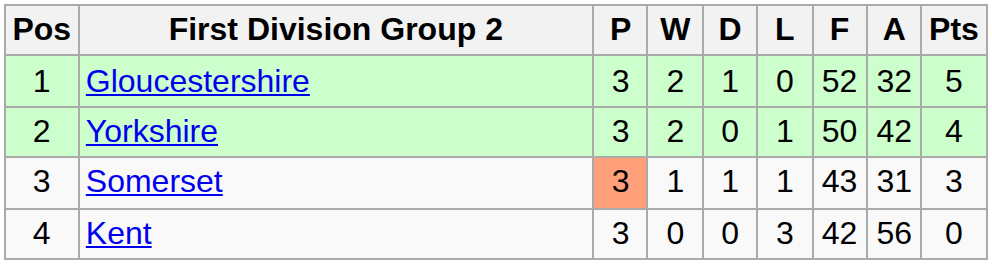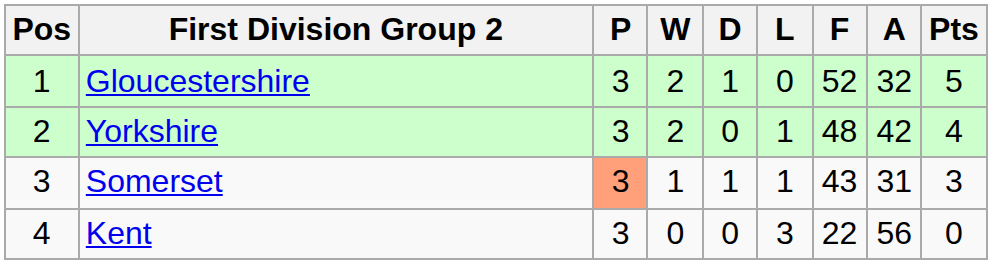 <table class="wikitable" style="font-size: 100%">
 <tr>
 <th width=20>Pos</th>
 <th width=250>First Division Group 2</th>
 <th width=20>P</th>
 <th width=20>W</th>
 <th width=20>D</th>
 <th width=20>L</th>
 <th width=20>F</th>
 <th width=20>A</th>
 <th width=20>Pts</th>
 </tr>
 <tr align=center style="background: #CCFFCC;">
 <td>1</td>
 <td align="left"><a href='#'>Gloucestershire</a></td>
 <td>3</td>
 <td>2</td>
 <td>1</td>
 <td>0</td>
 <td>52</td>
 <td>32</td>
 <td>5</td>
 </tr>
 <tr align=center style="background: #CCFFCC;">
 <td>2</td>
 <td align="left"><a href='#'>Yorkshire</a></td>
 <td>3</td>
 <td>2</td>
 <td>0</td>
 <td>1</td>
-<td>50</td>
+<td>48</td>
 <td>42</td>
 <td>4</td>
 </tr>
 <tr align=center>
 <td>3</td>
 <td align="left"><a href='#'>Somerset</a></td>
 <td style="background: lightsalmon;">3</td>
 <td>1</td>
 <td>1</td>
 <td>1</td>
 <td>43</td>
 <td>31</td>
 <td>3</td>
 </tr>
 <tr align=center>
 <td>4</td>
 <td align="left"><a href='#'>Kent</a></td>
 <td>3</td>
 <td>0</td>
 <td>0</td>
 <td>3</td>
-<td>42</td>
+<td>22</td>
 <td>56</td>
 <td>0</td>
 </tr>
 </table>
